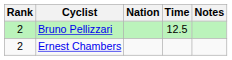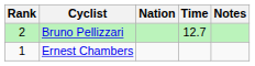 <table class="wikitable sortable" style="text-align:center">
 <tr>
 <th>Rank</th>
 <th>Cyclist</th>
 <th>Nation</th>
 <th>Time</th>
 <th>Notes</th>
 </tr>
 <tr bgcolor=bbf3bb>
 <td>2</td>
 <td align=left><a href='#'>Bruno Pellizzari</a></td>
 <td align=left></td>
-<td>12.5</td>
+<td>12.7</td>
 <td></td>
 </tr>
 <tr>
-<td>2</td>
+<td>1</td>
 <td align=left><a href='#'>Ernest Chambers</a></td>
 <td align=left></td>
 <td></td>
 <td></td>
 </tr>
 </table>
